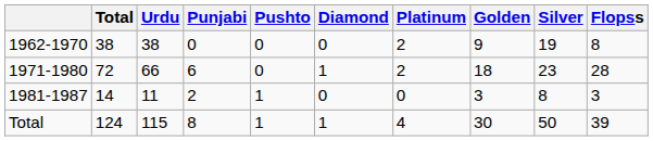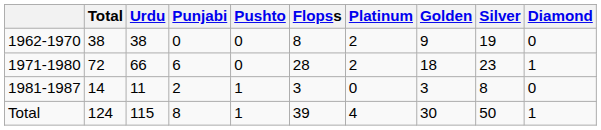 <table class="wikitable" style="margin-left:auto;margin-right:auto">
 <tr>
 <th></th>
 <th>Total</th>
 <th><a href='#'>Urdu</a></th>
 <th><a href='#'>Punjabi</a></th>
 <th><a href='#'>Pushto</a></th>
-<th><a href='#'>Diamond</a></th>
+<th><a href='#'>Flops</a>s</th>
 <th><a href='#'>Platinum</a></th>
 <th><a href='#'>Golden</a></th>
 <th><a href='#'>Silver</a></th>
-<th><a href='#'>Flops</a>s</th>
+<th><a href='#'>Diamond</a></th>
 </tr>
 <tr>
 <td>1962-1970</td>
 <td>38</td>
 <td>38</td>
 <td>0</td>
 <td>0</td>
-<td>0</td>
+<td>8</td>
 <td>2</td>
 <td>9</td>
 <td>19</td>
-<td>8</td>
+<td>0</td>
 </tr>
 <tr>
 <td>1971-1980</td>
 <td>72</td>
 <td>66</td>
 <td>6</td>
 <td>0</td>
-<td>1</td>
+<td>28</td>
 <td>2</td>
 <td>18</td>
 <td>23</td>
-<td>28</td>
+<td>1</td>
 </tr>
 <tr>
 <td>1981-1987</td>
 <td>14</td>
 <td>11</td>
 <td>2</td>
 <td>1</td>
-<td>0</td>
+<td>3</td>
 <td>0</td>
 <td>3</td>
 <td>8</td>
-<td>3</td>
+<td>0</td>
 </tr>
 <tr>
 <td>Total</td>
 <td>124</td>
 <td>115</td>
 <td>8</td>
 <td>1</td>
-<td>1</td>
+<td>39</td>
 <td>4</td>
 <td>30</td>
 <td>50</td>
-<td>39</td>
+<td>1</td>
 </tr>
 </table>
